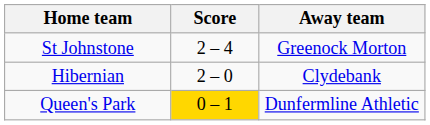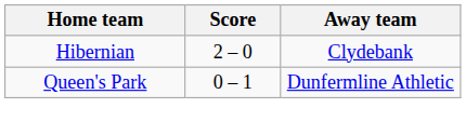 <table class="wikitable" style="text-align: center">
 <tr>
 <th width=140>Home team</th>
 <th width=70>Score</th>
 <th width=140>Away team</th>
-</tr>
-<tr>
-<td><a href='#'>St Johnstone</a></td>
-<td>2 – 4</td>
-<td><a href='#'>Greenock Morton</a></td>
 </tr>
 <tr>
 <td><a href='#'>Hibernian</a></td>
 <td>2 – 0</td>
 <td><a href='#'>Clydebank</a></td>
 </tr>
 <tr>
 <td><a href='#'>Queen's Park</a></td>
-<td style="background: gold;">0 – 1</td>
+<td>0 – 1</td>
 <td><a href='#'>Dunfermline Athletic</a></td>
 </tr>
 </table>
